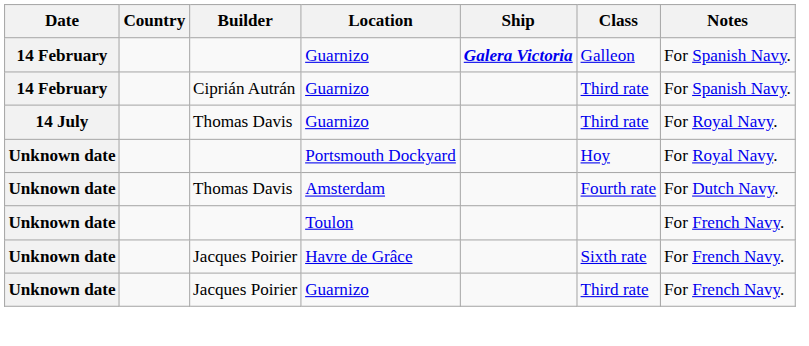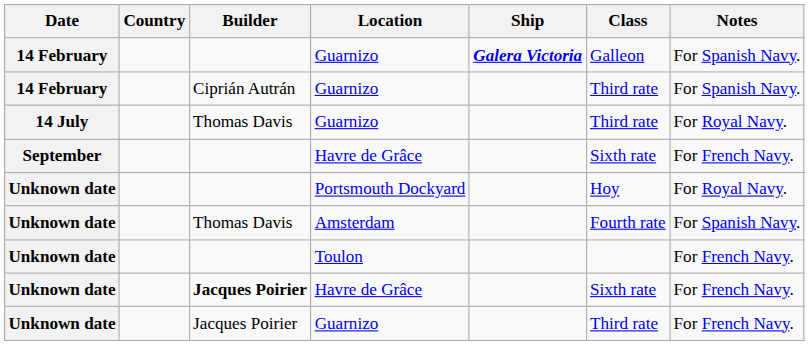 <table class="wikitable sortable" style="font-size:1.00em; line-height:1.5em;">
 <tr>
 <th>Date</th>
 <th>Country</th>
 <th>Builder</th>
 <th>Location</th>
 <th>Ship</th>
 <th>Class</th>
 <th>Notes</th>
 </tr>
 <tr ---->
 <th>14 February</th>
 <td></td>
 <td></td>
 <td><a href='#'>Guarnizo</a></td>
 <td><strong><em><a href='#'>Galera Victoria</a></em></strong></td>
 <td><a href='#'>Galleon</a></td>
 <td>For <a href='#'>Spanish Navy</a>.</td>
 </tr>
 <tr ---->
 <th>14 February</th>
 <td></td>
 <td>Ciprián Autrán</td>
 <td><a href='#'>Guarnizo</a></td>
 <td><strong></strong></td>
 <td><a href='#'>Third rate</a></td>
 <td>For <a href='#'>Spanish Navy</a>.</td>
 </tr>
 <tr ---->
 <th>14 July</th>
 <td></td>
 <td>Thomas Davis</td>
 <td><a href='#'>Guarnizo</a></td>
 <td><strong></strong></td>
 <td><a href='#'>Third rate</a></td>
 <td>For <a href='#'>Royal Navy</a>.</td>
 </tr>
 <tr ---->
+<th>September</th>
+<td></td>
+<td></td>
+<td><a href='#'>Havre de Grâce</a></td>
+<td><strong></strong></td>
+<td><a href='#'>Sixth rate</a></td>
+<td>For <a href='#'>French Navy</a>.</td>
+</tr>
+<tr ---->
 <th>Unknown date</th>
 <td></td>
 <td></td>
 <td><a href='#'>Portsmouth Dockyard</a></td>
 <td><strong></strong></td>
 <td><a href='#'>Hoy</a></td>
 <td>For <a href='#'>Royal Navy</a>.</td>
 </tr>
 <tr ---->
 <th>Unknown date</th>
 <td></td>
 <td>Thomas Davis</td>
 <td><a href='#'>Amsterdam</a></td>
 <td><strong></strong></td>
 <td><a href='#'>Fourth rate</a></td>
-<td>For <a href='#'>Dutch Navy</a>.</td>
+<td>For <a href='#'>Spanish Navy</a>.</td>
 </tr>
 <tr ---->
 <th>Unknown date</th>
 <td></td>
 <td></td>
 <td><a href='#'>Toulon</a></td>
 <td><strong></strong></td>
 <td></td>
 <td>For <a href='#'>French Navy</a>.</td>
 </tr>
 <tr ---->
 <th>Unknown date</th>
 <td></td>
-<td>Jacques Poirier</td>
+<td><strong>Jacques Poirier</strong></td>
 <td><a href='#'>Havre de Grâce</a></td>
 <td><strong></strong></td>
 <td><a href='#'>Sixth rate</a></td>
 <td>For <a href='#'>French Navy</a>.</td>
 </tr>
 <tr ---->
 <th>Unknown date</th>
 <td></td>
 <td>Jacques Poirier</td>
 <td><a href='#'>Guarnizo</a></td>
 <td><strong></strong></td>
 <td><a href='#'>Third rate</a></td>
 <td>For <a href='#'>French Navy</a>.</td>
 </tr>
 </table>
